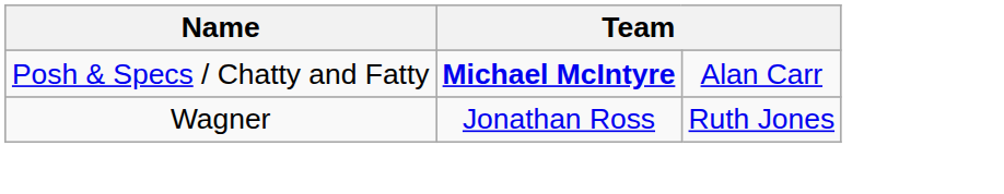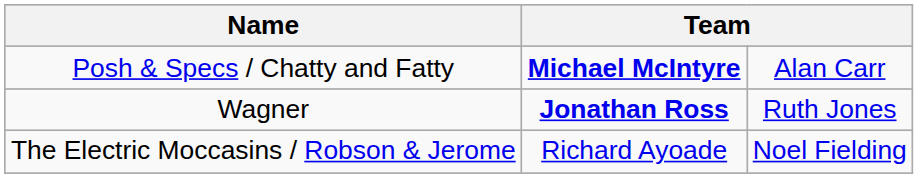 <table class="wikitable" style="text-align:center">
 <tr>
 <th scope="col">Name</th>
 <th colspan=2>Team</th>
 </tr>
 <tr>
 <td><a href='#'>Posh & Specs</a> / Chatty and Fatty</td>
 <td><strong><a href='#'>Michael McIntyre</a></strong></td>
 <td><a href='#'>Alan Carr</a></td>
 </tr>
 <tr>
 <td>Wagner</td>
-<td><a href='#'>Jonathan Ross</a></td>
+<td><strong><a href='#'>Jonathan Ross</a></strong></td>
 <td><a href='#'>Ruth Jones</a></td>
 </tr>
+<tr>
+<td>The Electric Moccasins / <a href='#'>Robson & Jerome</a></td>
+<td><a href='#'>Richard Ayoade</a></td>
+<td><a href='#'>Noel Fielding</a></td>
+</tr>
 </table>
